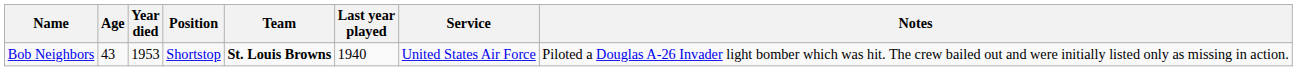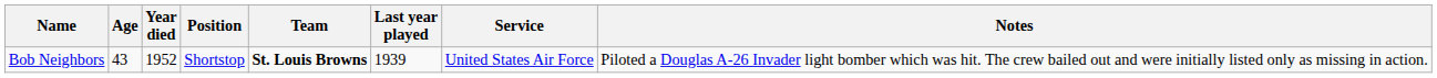 <table class="wikitable sortable">
 <tr>
 <th>Name</th>
 <th>Age</th>
 <th>Year<br>died</th>
 <th>Position</th>
 <th>Team</th>
 <th>Last year<br>played</th>
 <th>Service</th>
 <th>Notes</th>
 </tr>
 <tr>
 <td><a href='#'>Bob Neighbors</a></td>
 <td>43</td>
-<td>1953</td>
+<td>1952</td>
 <td><a href='#'>Shortstop</a></td>
 <td><strong>St. Louis Browns</strong></td>
-<td>1940</td>
+<td>1939</td>
 <td><a href='#'>United States Air Force</a></td>
 <td>Piloted a <a href='#'>Douglas A-26 Invader</a> light bomber which was hit. The crew bailed out and were initially listed only as missing in action.</td>
 </tr>
 </table>
